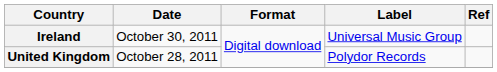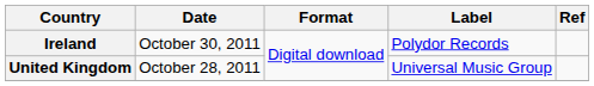 <table class="wikitable plainrowheaders">
 <tr>
 <th scope="col">Country</th>
 <th scope="col">Date</th>
 <th scope="col">Format</th>
 <th scope="col">Label</th>
 <th scope="col">Ref</th>
 </tr>
 <tr>
 <th scope="row">Ireland</th>
 <td>October 30, 2011</td>
 <td rowspan="2"><a href='#'>Digital download</a></td>
-<td><a href='#'>Universal Music Group</a></td>
+<td><a href='#'>Polydor Records</a></td>
 <td></td>
 </tr>
 <tr>
 <th scope="row">United Kingdom</th>
 <td>October 28, 2011</td>
-<td><a href='#'>Polydor Records</a></td>
+<td><a href='#'>Universal Music Group</a></td>
 <td></td>
 </tr>
 <tr>
 </tr>
 </table>
